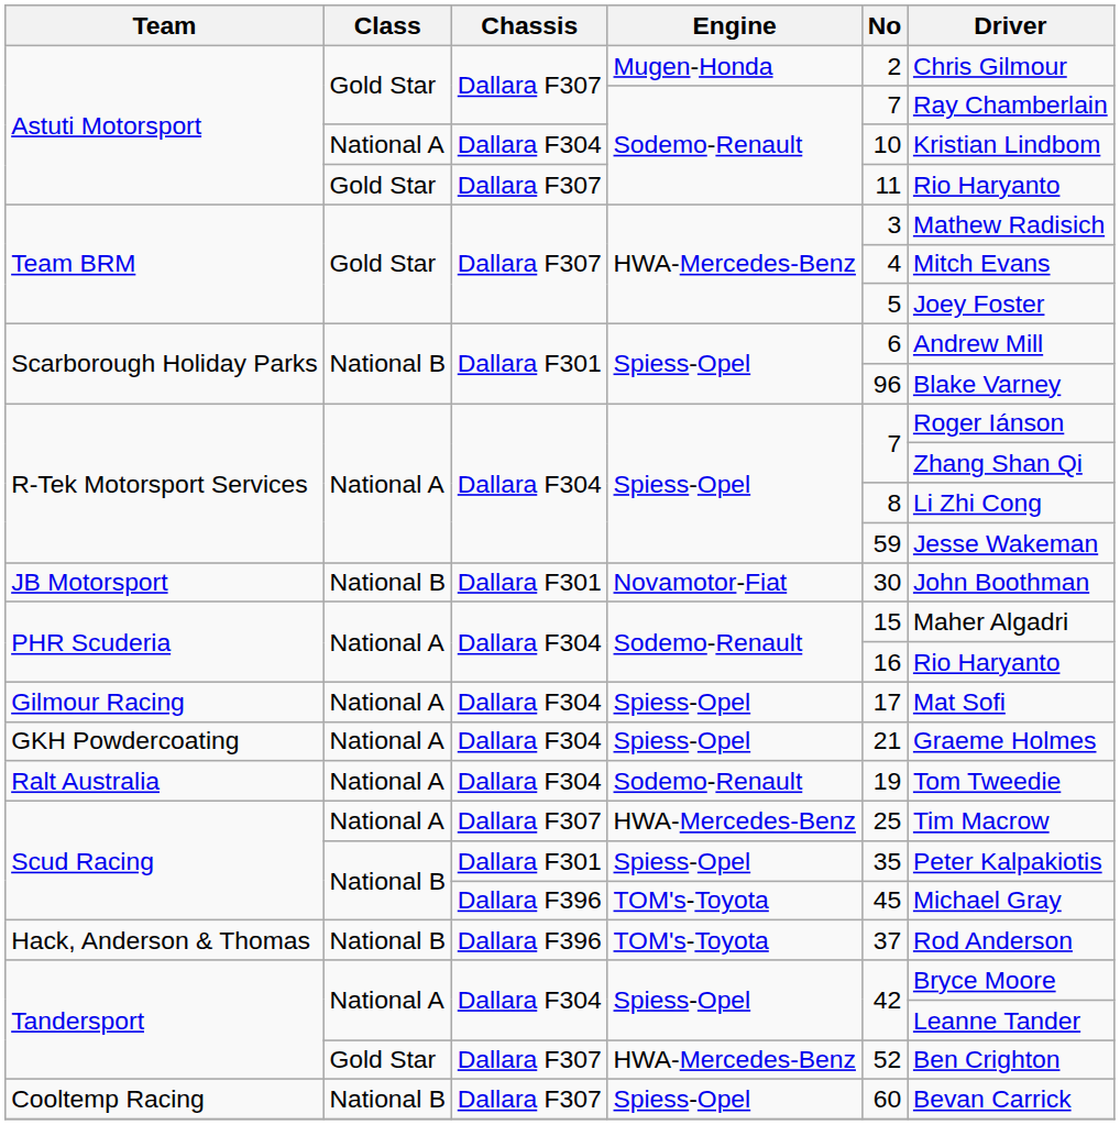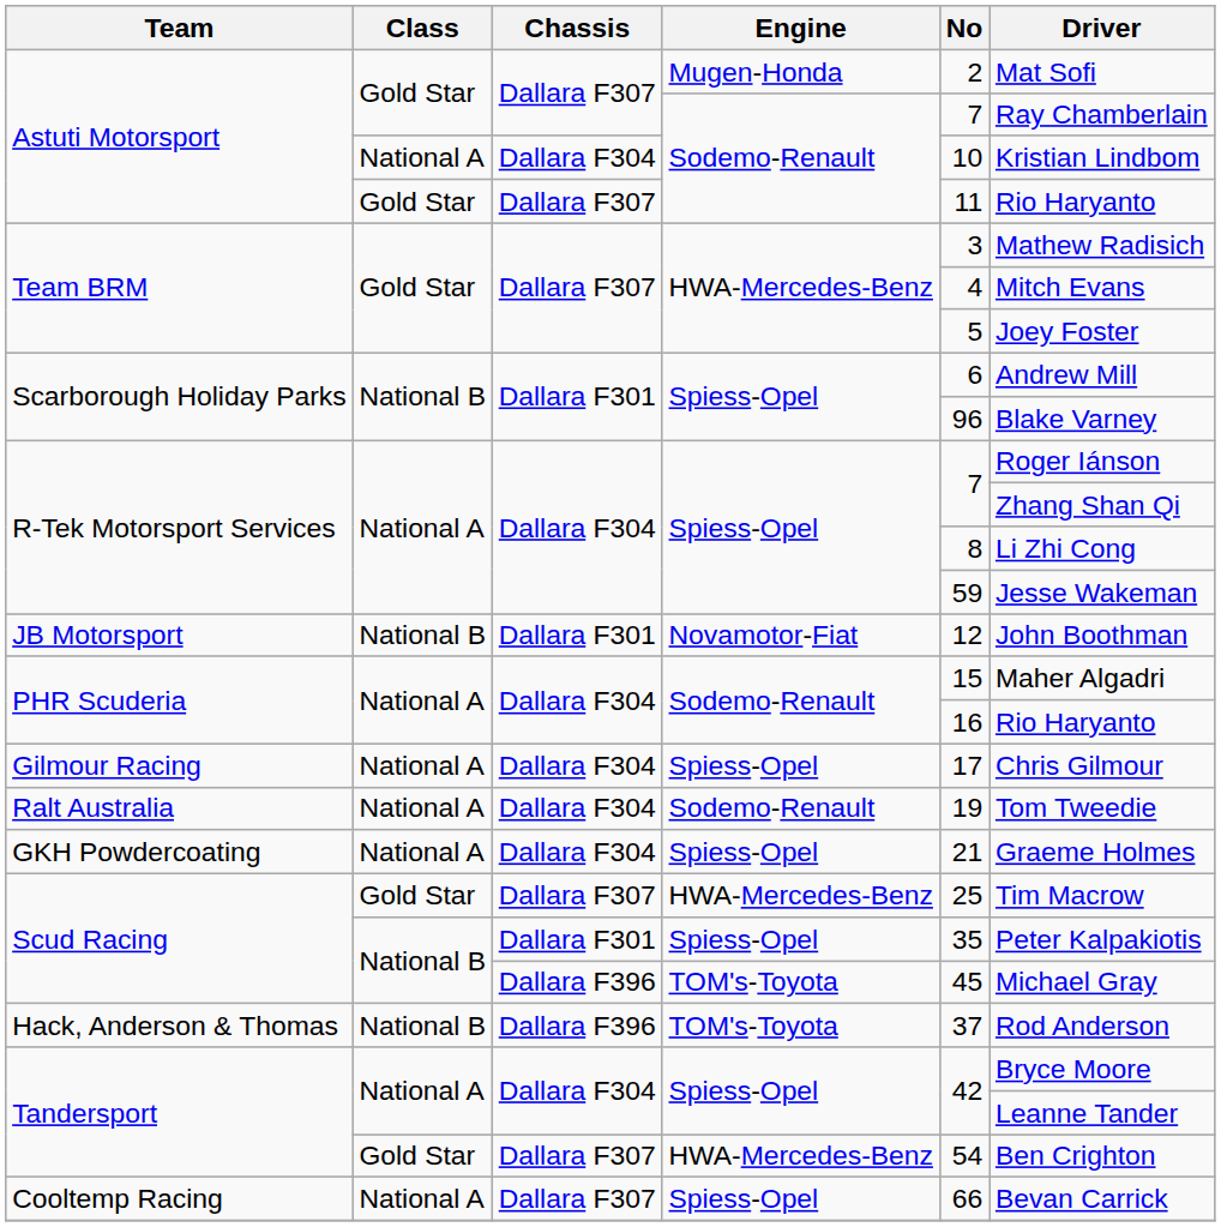 <table class="wikitable" style="font-size: 90%;">
 <tr>
 <th>Team</th>
 <th>Class</th>
 <th>Chassis</th>
 <th>Engine</th>
 <th>No</th>
 <th>Driver</th>
 </tr>
 <tr>
 <td rowspan=4><a href='#'>Astuti Motorsport</a></td>
 <td rowspan=2>Gold Star</td>
 <td rowspan=2><a href='#'>Dallara</a> F307</td>
 <td><a href='#'>Mugen</a>-<a href='#'>Honda</a></td>
 <td align="right">2</td>
-<td> <a href='#'>Chris Gilmour</a></td>
+<td> <a href='#'>Mat Sofi</a></td>
 </tr>
 <tr>
 <td rowspan=3><a href='#'>Sodemo</a>-<a href='#'>Renault</a></td>
 <td align="right">7</td>
 <td> <a href='#'>Ray Chamberlain</a></td>
 </tr>
 <tr>
 <td>National A</td>
 <td><a href='#'>Dallara</a> F304</td>
 <td align="right">10</td>
 <td> <a href='#'>Kristian Lindbom</a></td>
 </tr>
 <tr>
 <td>Gold Star</td>
 <td><a href='#'>Dallara</a> F307</td>
 <td align="right">11</td>
 <td> <a href='#'>Rio Haryanto</a></td>
 </tr>
 <tr>
 <td rowspan=3><a href='#'>Team BRM</a></td>
 <td rowspan=3>Gold Star</td>
 <td rowspan=3><a href='#'>Dallara</a> F307</td>
 <td rowspan=3>HWA-<a href='#'>Mercedes-Benz</a></td>
 <td align="right">3</td>
 <td> <a href='#'>Mathew Radisich</a></td>
 </tr>
 <tr>
 <td align="right">4</td>
 <td> <a href='#'>Mitch Evans</a></td>
 </tr>
 <tr>
 <td align="right">5</td>
 <td> <a href='#'>Joey Foster</a></td>
 </tr>
 <tr>
 <td rowspan=2>Scarborough Holiday Parks</td>
 <td rowspan=2>National B</td>
 <td rowspan=2><a href='#'>Dallara</a> F301</td>
 <td rowspan=2><a href='#'>Spiess</a>-<a href='#'>Opel</a></td>
 <td align="right">6</td>
 <td> <a href='#'>Andrew Mill</a></td>
 </tr>
 <tr>
 <td align="right">96</td>
 <td> <a href='#'>Blake Varney</a></td>
 </tr>
 <tr>
 <td rowspan=4>R-Tek Motorsport Services</td>
 <td rowspan=4>National A</td>
 <td rowspan=4><a href='#'>Dallara</a> F304</td>
 <td rowspan=4><a href='#'>Spiess</a>-<a href='#'>Opel</a></td>
 <td rowspan=2 align="right">7</td>
 <td> <a href='#'>Roger Iánson</a></td>
 </tr>
 <tr>
 <td> <a href='#'>Zhang Shan Qi</a></td>
 </tr>
 <tr>
 <td align="right">8</td>
 <td> <a href='#'>Li Zhi Cong</a></td>
 </tr>
 <tr>
 <td align="right">59</td>
 <td> <a href='#'>Jesse Wakeman</a></td>
 </tr>
 <tr>
 <td><a href='#'>JB Motorsport</a></td>
 <td>National B</td>
 <td><a href='#'>Dallara</a> F301</td>
 <td><a href='#'>Novamotor</a>-<a href='#'>Fiat</a></td>
-<td align="right">30</td>
+<td align="right">12</td>
 <td> <a href='#'>John Boothman</a></td>
 </tr>
 <tr>
 <td rowspan=2><a href='#'>PHR Scuderia</a></td>
 <td rowspan=2>National A</td>
 <td rowspan=2><a href='#'>Dallara</a> F304</td>
 <td rowspan=2><a href='#'>Sodemo</a>-<a href='#'>Renault</a></td>
 <td align="right">15</td>
 <td> Maher Algadri</td>
 </tr>
 <tr>
 <td align="right">16</td>
 <td> <a href='#'>Rio Haryanto</a></td>
 </tr>
 <tr>
 <td><a href='#'>Gilmour Racing</a></td>
 <td>National A</td>
 <td><a href='#'>Dallara</a> F304</td>
 <td><a href='#'>Spiess</a>-<a href='#'>Opel</a></td>
 <td align="right">17</td>
-<td> <a href='#'>Mat Sofi</a></td>
+<td> <a href='#'>Chris Gilmour</a></td>
+</tr>
+<tr>
+<td><a href='#'>Ralt Australia</a></td>
+<td>National A</td>
+<td><a href='#'>Dallara</a> F304</td>
+<td><a href='#'>Sodemo</a>-<a href='#'>Renault</a></td>
+<td align="right">19</td>
+<td> <a href='#'>Tom Tweedie</a></td>
 </tr>
 <tr>
 <td>GKH Powdercoating</td>
 <td>National A</td>
 <td><a href='#'>Dallara</a> F304</td>
 <td><a href='#'>Spiess</a>-<a href='#'>Opel</a></td>
 <td align="right">21</td>
 <td> <a href='#'>Graeme Holmes</a></td>
 </tr>
 <tr>
-<td><a href='#'>Ralt Australia</a></td>
-<td>National A</td>
-<td><a href='#'>Dallara</a> F304</td>
-<td><a href='#'>Sodemo</a>-<a href='#'>Renault</a></td>
-<td align="right">19</td>
-<td> <a href='#'>Tom Tweedie</a></td>
-</tr>
-<tr>
 <td rowspan=3><a href='#'>Scud Racing</a></td>
-<td>National A</td>
+<td>Gold Star</td>
 <td><a href='#'>Dallara</a> F307</td>
 <td>HWA-<a href='#'>Mercedes-Benz</a></td>
 <td align="right">25</td>
 <td> <a href='#'>Tim Macrow</a></td>
 </tr>
 <tr>
 <td rowspan=2>National B</td>
 <td><a href='#'>Dallara</a> F301</td>
 <td><a href='#'>Spiess</a>-<a href='#'>Opel</a></td>
 <td align="right">35</td>
 <td> <a href='#'>Peter Kalpakiotis</a></td>
 </tr>
 <tr>
 <td><a href='#'>Dallara</a> F396</td>
 <td><a href='#'>TOM's</a>-<a href='#'>Toyota</a></td>
 <td align="right">45</td>
 <td> <a href='#'>Michael Gray</a></td>
 </tr>
 <tr>
 <td>Hack, Anderson & Thomas</td>
 <td>National B</td>
 <td><a href='#'>Dallara</a> F396</td>
 <td><a href='#'>TOM's</a>-<a href='#'>Toyota</a></td>
 <td align="right">37</td>
 <td> <a href='#'>Rod Anderson</a></td>
 </tr>
 <tr>
 <td rowspan=3><a href='#'>Tandersport</a></td>
 <td rowspan=2>National A</td>
 <td rowspan=2><a href='#'>Dallara</a> F304</td>
 <td rowspan=2><a href='#'>Spiess</a>-<a href='#'>Opel</a></td>
 <td rowspan=2 align="right">42</td>
 <td> <a href='#'>Bryce Moore</a></td>
 </tr>
 <tr>
 <td> <a href='#'>Leanne Tander</a></td>
 </tr>
 <tr>
 <td>Gold Star</td>
 <td><a href='#'>Dallara</a> F307</td>
 <td>HWA-<a href='#'>Mercedes-Benz</a></td>
-<td align="right">52</td>
+<td align="right">54</td>
 <td> <a href='#'>Ben Crighton</a></td>
 </tr>
 <tr>
 <td>Cooltemp Racing</td>
-<td>National B</td>
+<td>National A</td>
 <td><a href='#'>Dallara</a> F307</td>
 <td><a href='#'>Spiess</a>-<a href='#'>Opel</a></td>
-<td align="right">60</td>
+<td align="right">66</td>
 <td> <a href='#'>Bevan Carrick</a></td>
 </tr>
 <tr>
 </tr>
 </table>
